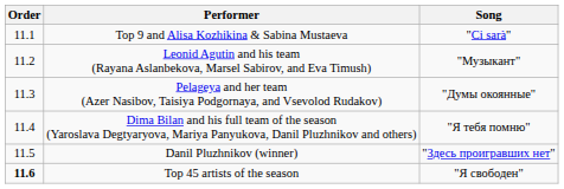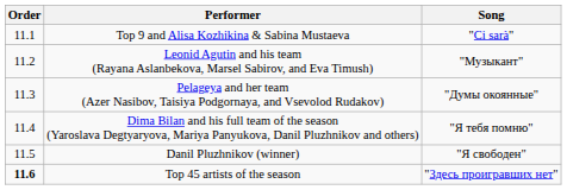 <table class="wikitable" style="text-align:center;">
 <tr>
 <th>Order</th>
 <th>Performer</th>
 <th>Song</th>
 </tr>
 <tr>
 <td>11.1</td>
 <td>Top 9 and <a href='#'>Alisa Kozhikina</a> & Sabina Mustaeva</td>
 <td>"<a href='#'>Ci sarà</a>"</td>
 </tr>
 <tr>
 <td>11.2</td>
 <td><a href='#'>Leonid Agutin</a> and his team <br> (Rayana Aslanbekova, Marsel Sabirov, and Eva Timush)</td>
 <td>"Музыкант"</td>
 </tr>
 <tr>
 <td>11.3</td>
 <td><a href='#'>Pelageya</a> and her team <br> (Azer Nasibov, Taisiya Podgornaya, and Vsevolod Rudakov)</td>
 <td>"Думы окоянные"</td>
 </tr>
 <tr>
 <td>11.4</td>
 <td><a href='#'>Dima Bilan</a> and his full team of the season <br> (Yaroslava Degtyaryova, Mariya Panyukova, Danil Pluzhnikov and others)</td>
 <td>"Я тебя помню"</td>
 </tr>
 <tr>
 <td>11.5</td>
 <td>Danil Pluzhnikov (winner)</td>
-<td>"<a href='#'>Здесь проигравших нет</a>"</td>
+<td>"Я свободен"</td>
 </tr>
 <tr>
 <td><strong>11.6</strong></td>
 <td>Top 45 artists of the season</td>
-<td>"Я свободен"</td>
+<td>"<a href='#'>Здесь проигравших нет</a>"</td>
 </tr>
 </table>
